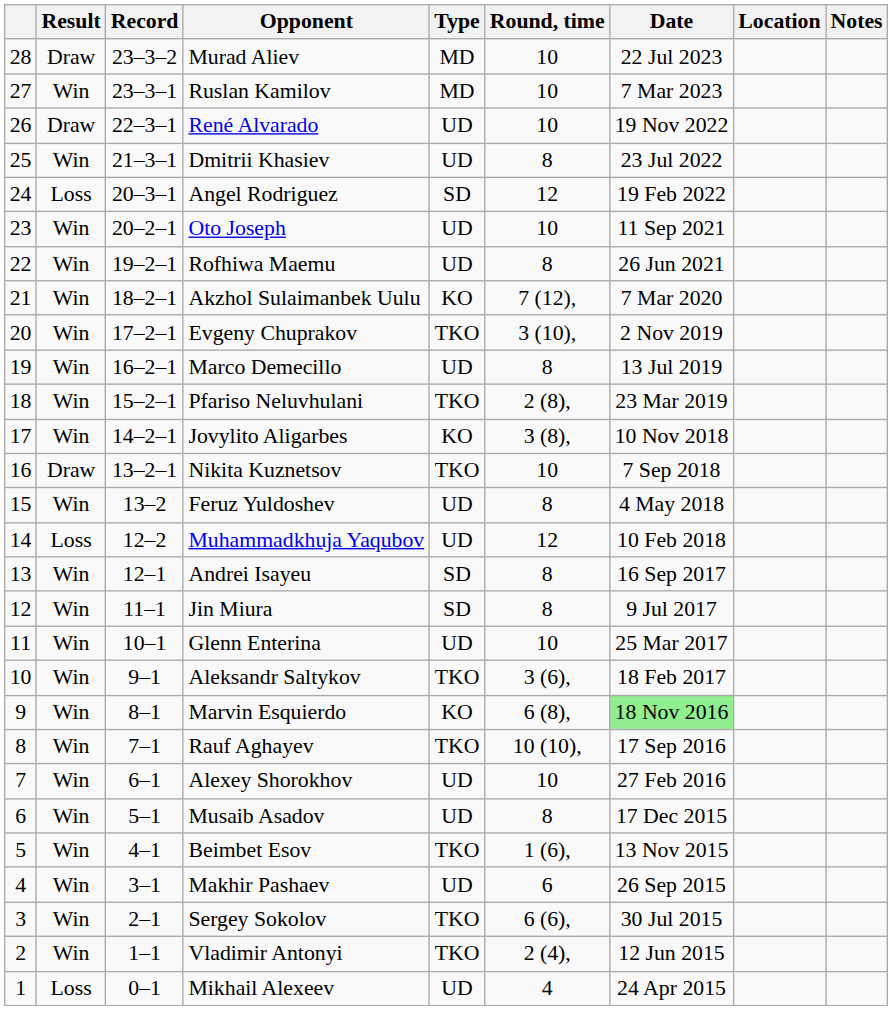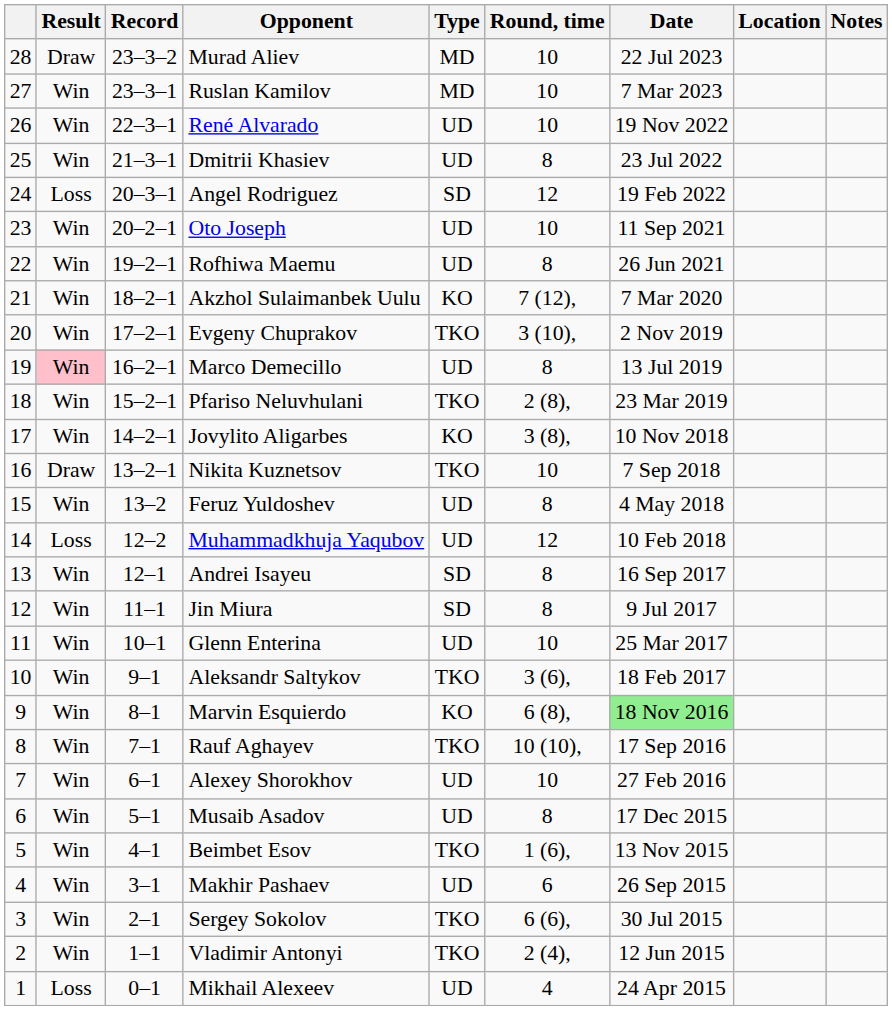 <table class="wikitable" style="text-align:center">
 <tr>
 <th></th>
 <th>Result</th>
 <th>Record</th>
 <th>Opponent</th>
 <th>Type</th>
 <th>Round, time</th>
 <th>Date</th>
 <th>Location</th>
 <th>Notes</th>
 </tr>
 <tr>
 <td>28</td>
 <td>Draw</td>
 <td>23–3–2</td>
 <td align=left>Murad Aliev</td>
 <td>MD</td>
 <td>10</td>
 <td>22 Jul 2023</td>
 <td align=left></td>
 <td align=left></td>
 </tr>
 <tr>
 <td>27</td>
 <td>Win</td>
 <td>23–3–1</td>
 <td align=left>Ruslan Kamilov</td>
 <td>MD</td>
 <td>10</td>
 <td>7 Mar 2023</td>
 <td align=left></td>
 <td align=left></td>
 </tr>
 <tr>
 <td>26</td>
-<td>Draw</td>
+<td>Win</td>
 <td>22–3–1</td>
 <td align=left><a href='#'>René Alvarado</a></td>
 <td>UD</td>
 <td>10</td>
 <td>19 Nov 2022</td>
 <td align=left></td>
 <td align=left></td>
 </tr>
 <tr>
 <td>25</td>
 <td>Win</td>
 <td>21–3–1</td>
 <td align=left>Dmitrii Khasiev</td>
 <td>UD</td>
 <td>8</td>
 <td>23 Jul 2022</td>
 <td align=left></td>
 <td align=left></td>
 </tr>
 <tr>
 <td>24</td>
 <td>Loss</td>
 <td>20–3–1</td>
 <td align=left>Angel Rodriguez</td>
 <td>SD</td>
 <td>12</td>
 <td>19 Feb 2022</td>
 <td align=left></td>
 <td align=left></td>
 </tr>
 <tr>
 <td>23</td>
 <td>Win</td>
 <td>20–2–1</td>
 <td align=left><a href='#'>Oto Joseph</a></td>
 <td>UD</td>
 <td>10</td>
 <td>11 Sep 2021</td>
 <td align=left></td>
 <td align=left></td>
 </tr>
 <tr>
 <td>22</td>
 <td>Win</td>
 <td>19–2–1</td>
 <td align=left>Rofhiwa Maemu</td>
 <td>UD</td>
 <td>8</td>
 <td>26 Jun 2021</td>
 <td align=left></td>
 <td align=left></td>
 </tr>
 <tr>
 <td>21</td>
 <td>Win</td>
 <td>18–2–1</td>
 <td align=left>Akzhol Sulaimanbek Uulu</td>
 <td>KO</td>
 <td>7 (12), </td>
 <td>7 Mar 2020</td>
 <td align=left></td>
 <td align=left></td>
 </tr>
 <tr>
 <td>20</td>
 <td>Win</td>
 <td>17–2–1</td>
 <td align=left>Evgeny Chuprakov</td>
 <td>TKO</td>
 <td>3 (10), </td>
 <td>2 Nov 2019</td>
 <td align=left></td>
 <td align=left></td>
 </tr>
 <tr>
 <td>19</td>
-<td>Win</td>
+<td style="background: pink;">Win</td>
 <td>16–2–1</td>
 <td align=left>Marco Demecillo</td>
 <td>UD</td>
 <td>8</td>
 <td>13 Jul 2019</td>
 <td align=left></td>
 <td align=left></td>
 </tr>
 <tr>
 <td>18</td>
 <td>Win</td>
 <td>15–2–1</td>
 <td align=left>Pfariso Neluvhulani</td>
 <td>TKO</td>
 <td>2 (8), </td>
 <td>23 Mar 2019</td>
 <td align=left></td>
 <td align=left></td>
 </tr>
 <tr>
 <td>17</td>
 <td>Win</td>
 <td>14–2–1</td>
 <td align=left>Jovylito Aligarbes</td>
 <td>KO</td>
 <td>3 (8), </td>
 <td>10 Nov 2018</td>
 <td align=left></td>
 <td align=left></td>
 </tr>
 <tr>
 <td>16</td>
 <td>Draw</td>
 <td>13–2–1</td>
 <td align=left>Nikita Kuznetsov</td>
 <td>TKO</td>
 <td>10</td>
 <td>7 Sep 2018</td>
 <td align=left></td>
 <td align=left></td>
 </tr>
 <tr>
 <td>15</td>
 <td>Win</td>
 <td>13–2</td>
 <td align=left>Feruz Yuldoshev</td>
 <td>UD</td>
 <td>8</td>
 <td>4 May 2018</td>
 <td align=left></td>
 <td align=left></td>
 </tr>
 <tr>
 <td>14</td>
 <td>Loss</td>
 <td>12–2</td>
 <td align=left><a href='#'>Muhammadkhuja Yaqubov</a></td>
 <td>UD</td>
 <td>12</td>
 <td>10 Feb 2018</td>
 <td align=left></td>
 <td align=left></td>
 </tr>
 <tr>
 <td>13</td>
 <td>Win</td>
 <td>12–1</td>
 <td align=left>Andrei Isayeu</td>
 <td>SD</td>
 <td>8</td>
 <td>16 Sep 2017</td>
 <td align=left></td>
 <td align=left></td>
 </tr>
 <tr>
 <td>12</td>
 <td>Win</td>
 <td>11–1</td>
 <td align=left>Jin Miura</td>
 <td>SD</td>
 <td>8</td>
 <td>9 Jul 2017</td>
 <td align=left></td>
 <td align=left></td>
 </tr>
 <tr>
 <td>11</td>
 <td>Win</td>
 <td>10–1</td>
 <td align=left>Glenn Enterina</td>
 <td>UD</td>
 <td>10</td>
 <td>25 Mar 2017</td>
 <td align=left></td>
 <td align=left></td>
 </tr>
 <tr>
 <td>10</td>
 <td>Win</td>
 <td>9–1</td>
 <td align=left>Aleksandr Saltykov</td>
 <td>TKO</td>
 <td>3 (6), </td>
 <td>18 Feb 2017</td>
 <td align=left></td>
 <td align=left></td>
 </tr>
 <tr>
 <td>9</td>
 <td>Win</td>
 <td>8–1</td>
 <td align=left>Marvin Esquierdo</td>
 <td>KO</td>
 <td>6 (8), </td>
 <td style="background: lightgreen;">18 Nov 2016</td>
 <td align=left></td>
 <td align=left></td>
 </tr>
 <tr>
 <td>8</td>
 <td>Win</td>
 <td>7–1</td>
 <td align=left>Rauf Aghayev</td>
 <td>TKO</td>
 <td>10 (10), </td>
 <td>17 Sep 2016</td>
 <td align=left></td>
 <td align=left></td>
 </tr>
 <tr>
 <td>7</td>
 <td>Win</td>
 <td>6–1</td>
 <td align=left>Alexey Shorokhov</td>
 <td>UD</td>
 <td>10</td>
 <td>27 Feb 2016</td>
 <td align=left></td>
 <td align=left></td>
 </tr>
 <tr>
 <td>6</td>
 <td>Win</td>
 <td>5–1</td>
 <td align=left>Musaib Asadov</td>
 <td>UD</td>
 <td>8</td>
 <td>17 Dec 2015</td>
 <td align=left></td>
 <td align=left></td>
 </tr>
 <tr>
 <td>5</td>
 <td>Win</td>
 <td>4–1</td>
 <td align=left>Beimbet Esov</td>
 <td>TKO</td>
 <td>1 (6), </td>
 <td>13 Nov 2015</td>
 <td align=left></td>
 <td align=left></td>
 </tr>
 <tr>
 <td>4</td>
 <td>Win</td>
 <td>3–1</td>
 <td align=left>Makhir Pashaev</td>
 <td>UD</td>
 <td>6</td>
 <td>26 Sep 2015</td>
 <td align=left></td>
 <td align=left></td>
 </tr>
 <tr>
 <td>3</td>
 <td>Win</td>
 <td>2–1</td>
 <td align=left>Sergey Sokolov</td>
 <td>TKO</td>
 <td>6 (6), </td>
 <td>30 Jul 2015</td>
 <td align=left></td>
 <td align=left></td>
 </tr>
 <tr>
 <td>2</td>
 <td>Win</td>
 <td>1–1</td>
 <td align=left>Vladimir Antonyi</td>
 <td>TKO</td>
 <td>2 (4), </td>
 <td>12 Jun 2015</td>
 <td align=left></td>
 <td align=left></td>
 </tr>
 <tr>
 <td>1</td>
 <td>Loss</td>
 <td>0–1</td>
 <td align=left>Mikhail Alexeev</td>
 <td>UD</td>
 <td>4</td>
 <td>24 Apr 2015</td>
 <td align=left></td>
 <td align=left></td>
 </tr>
 <tr>
 </tr>
 </table>
